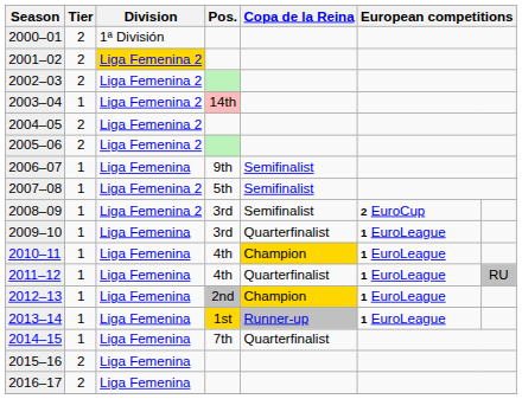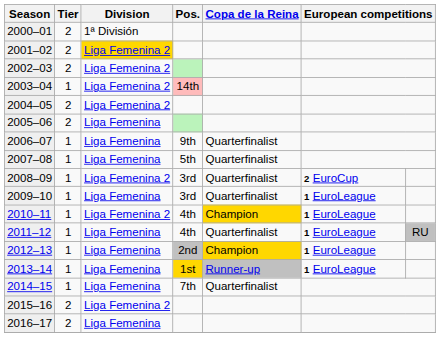 <table class="wikitable" style="font-size:85%">
 <tr>
 <th>Season</th>
 <th>Tier</th>
 <th>Division</th>
 <th>Pos.</th>
 <th><a href='#'>Copa de la Reina</a></th>
 <th colspan=2>European competitions</th>
 </tr>
 <tr>
 <td style="background:#efefef;">2000–01</td>
 <td align="center">2</td>
 <td>1ª División</td>
 <td align="center"></td>
 <td></td>
 <td colspan=2></td>
 </tr>
 <tr>
 <td style="background:#efefef;">2001–02</td>
 <td align="center">2</td>
 <td style="background: gold;"><a href='#'>Liga Femenina 2</a></td>
 <td align="center"></td>
 <td></td>
 <td colspan=2></td>
 </tr>
 <tr>
 <td style="background:#efefef;">2002–03</td>
 <td align="center">2</td>
 <td><a href='#'>Liga Femenina 2</a></td>
 <td style="background:#BBF3BB" align="center"></td>
 <td></td>
 <td colspan=2></td>
 </tr>
 <tr>
 <td style="background:#efefef;">2003–04</td>
 <td align="center">1</td>
 <td><a href='#'>Liga Femenina 2</a></td>
 <td bgcolor=#FFBBBB align="center">14th</td>
 <td></td>
 <td colspan=2></td>
 </tr>
 <tr>
 <td style="background:#efefef;">2004–05</td>
 <td align="center">2</td>
 <td><a href='#'>Liga Femenina 2</a></td>
 <td align="center"></td>
 <td></td>
 <td colspan=2></td>
 </tr>
 <tr>
 <td style="background:#efefef;">2005–06</td>
 <td align="center">2</td>
-<td><a href='#'>Liga Femenina 2</a></td>
+<td><a href='#'>Liga Femenina</a></td>
 <td style="background:#BBF3BB" align="center"></td>
 <td></td>
 <td colspan=2></td>
 </tr>
 <tr>
 <td style="background:#efefef;">2006–07</td>
 <td align="center">1</td>
 <td><a href='#'>Liga Femenina</a></td>
 <td align="center">9th</td>
-<td><a href='#'>Semifinalist</a></td>
+<td>Quarterfinalist</td>
 <td colspan=2></td>
 </tr>
 <tr>
 <td style="background:#efefef;">2007–08</td>
 <td align="center">1</td>
-<td><a href='#'>Liga Femenina 2</a></td>
+<td><a href='#'>Liga Femenina</a></td>
 <td align="center">5th</td>
-<td><a href='#'>Semifinalist</a></td>
+<td>Quarterfinalist</td>
 <td colspan=2></td>
 </tr>
 <tr>
 <td style="background:#efefef;">2008–09</td>
 <td align="center">1</td>
 <td><a href='#'>Liga Femenina 2</a></td>
 <td align="center">3rd</td>
-<td>Semifinalist</td>
+<td>Quarterfinalist</td>
 <td><small><strong>2</strong></small> <a href='#'>EuroCup</a></td>
 <td align=center></td>
 </tr>
 <tr>
 <td style="background:#efefef;">2009–10</td>
 <td align="center">1</td>
 <td><a href='#'>Liga Femenina</a></td>
 <td align="center">3rd</td>
 <td>Quarterfinalist</td>
 <td><small><strong>1</strong></small> <a href='#'>EuroLeague</a></td>
 <td align=center></td>
 </tr>
 <tr>
 <td style="background:#efefef;"><a href='#'>2010–11</a></td>
 <td align="center">1</td>
-<td><a href='#'>Liga Femenina</a></td>
+<td><a href='#'>Liga Femenina 2</a></td>
 <td align="center">4th</td>
 <td style="background:gold">Champion</td>
 <td><small><strong>1</strong></small> <a href='#'>EuroLeague</a></td>
 <td align=center></td>
 </tr>
 <tr>
 <td style="background:#efefef;"><a href='#'>2011–12</a></td>
 <td align="center">1</td>
 <td><a href='#'>Liga Femenina</a></td>
 <td align="center">4th</td>
 <td>Quarterfinalist</td>
 <td><small><strong>1</strong></small> <a href='#'>EuroLeague</a></td>
 <td style="background:silver" align=center>RU</td>
 </tr>
 <tr>
 <td style="background:#efefef;"><a href='#'>2012–13</a></td>
 <td align="center">1</td>
 <td><a href='#'>Liga Femenina</a></td>
 <td style="background:silver" align="center">2nd</td>
 <td style="background:gold">Champion</td>
 <td><small><strong>1</strong></small> <a href='#'>EuroLeague</a></td>
 <td align=center></td>
 </tr>
 <tr>
 <td style="background:#efefef;"><a href='#'>2013–14</a></td>
 <td align="center">1</td>
 <td><a href='#'>Liga Femenina</a></td>
 <td style="background:gold" align="center">1st</td>
 <td style="background:silver"><a href='#'>Runner-up</a></td>
 <td><small><strong>1</strong></small> <a href='#'>EuroLeague</a></td>
 <td align=center></td>
 </tr>
 <tr>
 <td style="background:#efefef;"><a href='#'>2014–15</a></td>
 <td align="center">1</td>
 <td><a href='#'>Liga Femenina</a></td>
 <td align="center">7th</td>
 <td>Quarterfinalist</td>
 <td colspan=2></td>
 </tr>
 <tr>
 <td style="background:#efefef;">2015–16</td>
 <td align="center">2</td>
-<td><a href='#'>Liga Femenina</a></td>
+<td><a href='#'>Liga Femenina 2</a></td>
 <td align="center"></td>
 <td></td>
 <td colspan=2></td>
 </tr>
 <tr>
 <td style="background:#efefef;">2016–17</td>
 <td align="center">2</td>
 <td><a href='#'>Liga Femenina</a></td>
 <td align="center"></td>
 <td></td>
 <td colspan=2></td>
 </tr>
 <tr>
 </tr>
 </table>
